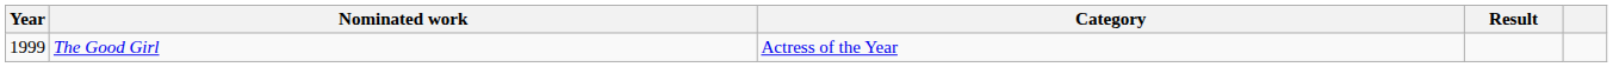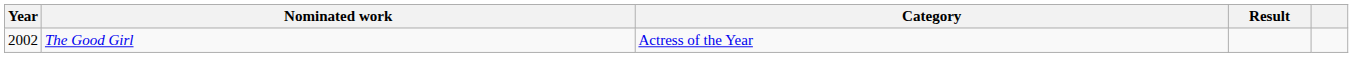 <table class="wikitable sortable">
 <tr>
 <th scope="col" style="width:1em;">Year</th>
 <th scope="col" style="width:39em;">Nominated work</th>
 <th scope="col" style="width:39em;">Category</th>
 <th scope="col" style="width:5em;">Result</th>
 <th scope="col" style="width:2em;" class="unsortable"></th>
 </tr>
 <tr>
-<td>1999</td>
+<td>2002</td>
 <td><em><a href='#'>The Good Girl</a></em></td>
 <td><a href='#'>Actress of the Year</a></td>
 <td></td>
 <td></td>
 </tr>
 </table>
